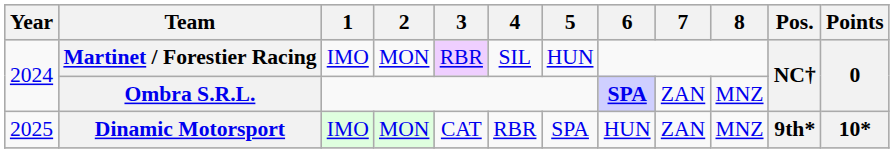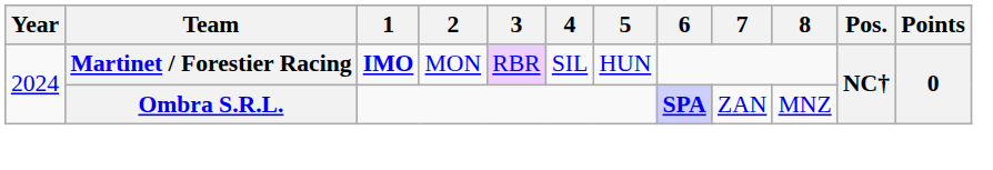 <table class="wikitable" border="1" style="text-align:center; font-size:85%;">
 <tr>
 <th>Year</th>
 <th>Team</th>
 <th>1</th>
 <th>2</th>
 <th>3</th>
 <th>4</th>
 <th>5</th>
 <th>6</th>
 <th>7</th>
 <th>8</th>
 <th>Pos.</th>
 <th>Points</th>
 </tr>
 <tr>
 <td rowspan="2"><a href='#'>2024</a></td>
 <th nowrap=""><a href='#'>Martinet</a> / Forestier Racing</th>
-<td style="background:#;"><a href='#'>IMO</a><br></td>
+<td style="background:#;"><strong><a href='#'>IMO</a><br></strong></td>
 <td style="background:#;"><a href='#'>MON</a><br></td>
 <td style="background:#EFCFFF;"><a href='#'>RBR</a><br></td>
 <td style="background:#;"><a href='#'>SIL</a><br></td>
 <td style="background:#;"><a href='#'>HUN</a><br></td>
 <td colspan="3"></td>
 <th rowspan="2">NC†</th>
 <th rowspan="2">0</th>
 </tr>
 <tr>
 <th><a href='#'>Ombra S.R.L.</a></th>
 <td colspan="5"></td>
 <td style="background:#CFCFFF;"><strong><a href='#'>SPA</a><br></strong></td>
 <td style="background:#;"><a href='#'>ZAN</a><br></td>
 <td style="background:#;"><a href='#'>MNZ</a><br></td>
 </tr>
-<tr>
-<td><a href='#'>2025</a></td>
-<th><a href='#'>Dinamic Motorsport</a></th>
-<td style="background:#DFFFDF;"><a href='#'>IMO</a><br></td>
-<td style="background:#DFFFDF;"><a href='#'>MON</a><br></td>
-<td style="background:#;"><a href='#'>CAT</a><br></td>
-<td style="background:#;"><a href='#'>RBR</a><br></td>
-<td style="background:#;"><a href='#'>SPA</a><br></td>
-<td style="background:#;"><a href='#'>HUN</a><br></td>
-<td style="background:#;"><a href='#'>ZAN</a><br></td>
-<td style="background:#;"><a href='#'>MNZ</a><br></td>
-<th>9th*</th>
-<th>10*</th>
-</tr>
 </table>
